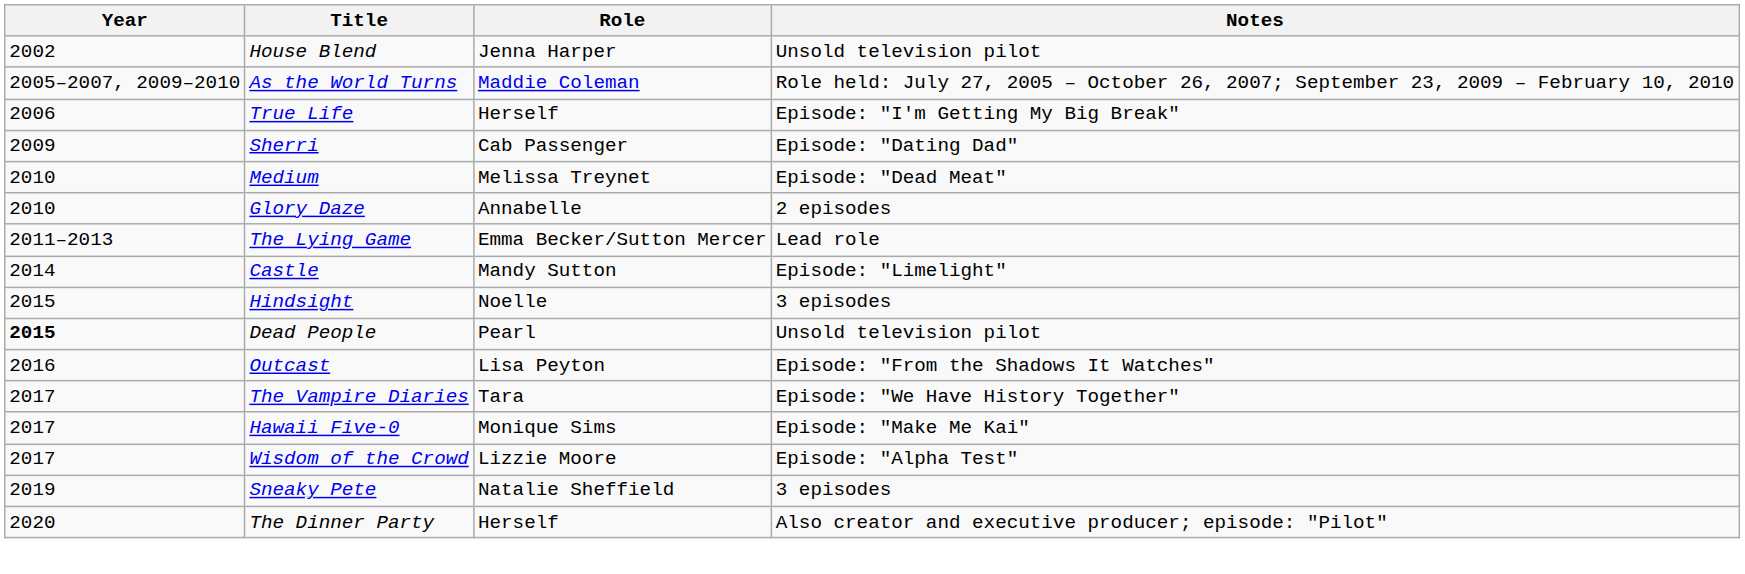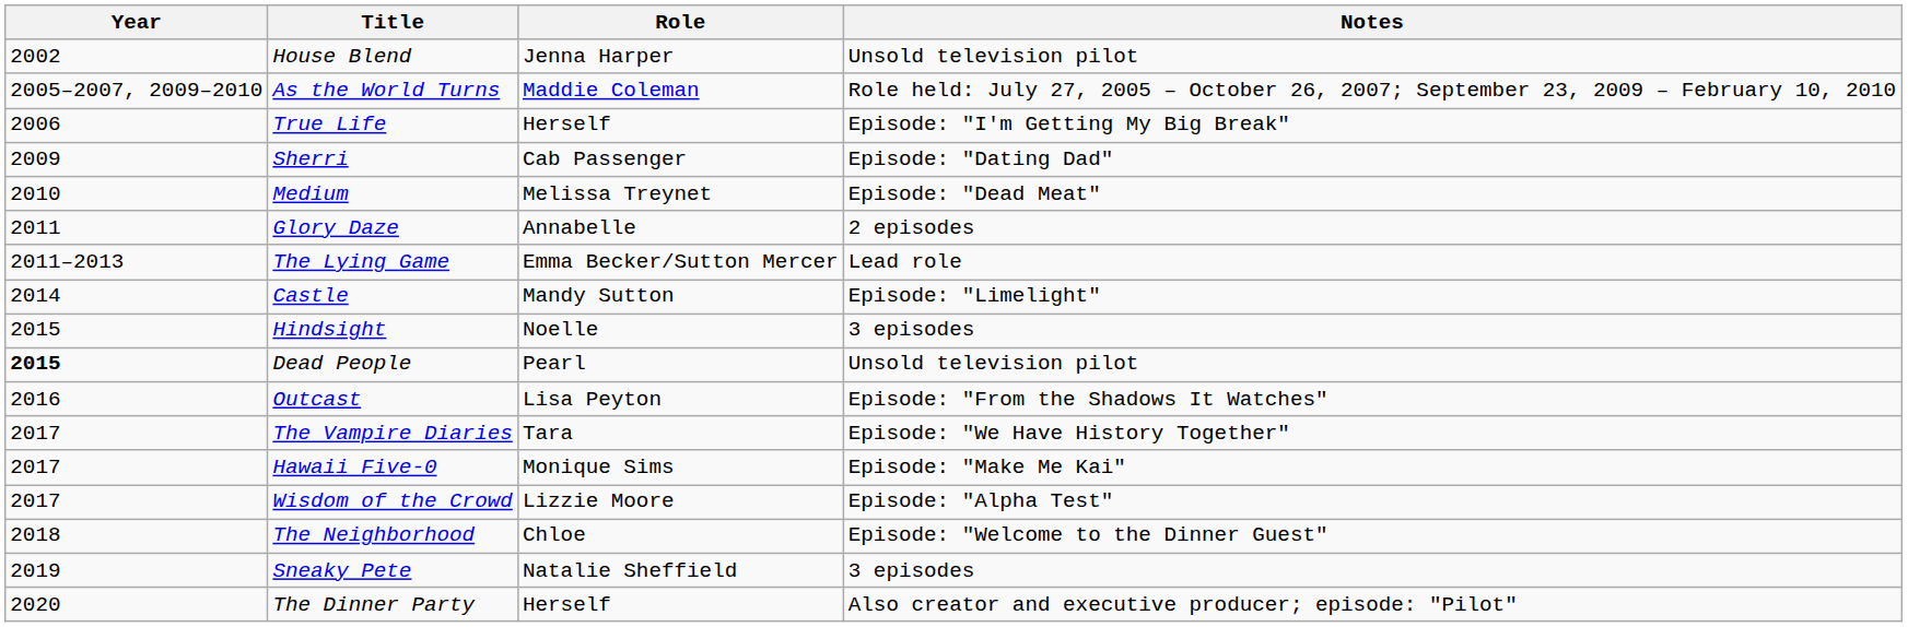 <table class="wikitable sortable">
 <tr>
 <th>Year</th>
 <th>Title</th>
 <th>Role</th>
 <th class="unsortable">Notes</th>
 </tr>
 <tr>
 <td>2002</td>
 <td><em>House Blend</em></td>
 <td>Jenna Harper</td>
 <td>Unsold television pilot</td>
 </tr>
 <tr>
 <td>2005–2007, 2009–2010</td>
 <td><em><a href='#'>As the World Turns</a></em></td>
 <td><a href='#'>Maddie Coleman</a></td>
 <td>Role held: July 27, 2005 – October 26, 2007; September 23, 2009 – February 10, 2010</td>
 </tr>
 <tr>
 <td>2006</td>
 <td><em><a href='#'>True Life</a></em></td>
 <td>Herself</td>
 <td>Episode: "I'm Getting My Big Break"</td>
 </tr>
 <tr>
 <td>2009</td>
 <td><em><a href='#'>Sherri</a></em></td>
 <td>Cab Passenger</td>
 <td>Episode: "Dating Dad"</td>
 </tr>
 <tr>
 <td>2010</td>
 <td><em><a href='#'>Medium</a></em></td>
 <td>Melissa Treynet</td>
 <td>Episode: "Dead Meat"</td>
 </tr>
 <tr>
-<td>2010</td>
+<td>2011</td>
 <td><em><a href='#'>Glory Daze</a></em></td>
 <td>Annabelle</td>
 <td>2 episodes</td>
 </tr>
 <tr>
 <td>2011–2013</td>
 <td><em><a href='#'>The Lying Game</a></em></td>
 <td>Emma Becker/Sutton Mercer</td>
 <td>Lead role</td>
 </tr>
 <tr>
 <td>2014</td>
 <td><em><a href='#'>Castle</a></em></td>
 <td>Mandy Sutton</td>
 <td>Episode: "Limelight"</td>
 </tr>
 <tr>
 <td>2015</td>
 <td><em><a href='#'>Hindsight</a></em></td>
 <td>Noelle</td>
 <td>3 episodes</td>
 </tr>
 <tr>
 <td><strong>2015</strong></td>
 <td><em>Dead People</em></td>
 <td>Pearl</td>
 <td>Unsold television pilot</td>
 </tr>
 <tr>
 <td>2016</td>
 <td><em><a href='#'>Outcast</a></em></td>
 <td>Lisa Peyton</td>
 <td>Episode: "From the Shadows It Watches"</td>
 </tr>
 <tr>
 <td>2017</td>
 <td><em><a href='#'>The Vampire Diaries</a></em></td>
 <td>Tara</td>
 <td>Episode: "We Have History Together"</td>
 </tr>
 <tr>
 <td>2017</td>
 <td><em><a href='#'>Hawaii Five-0</a></em></td>
 <td>Monique Sims</td>
 <td>Episode: "Make Me Kai"</td>
 </tr>
 <tr>
 <td>2017</td>
 <td><em><a href='#'>Wisdom of the Crowd</a></em></td>
 <td>Lizzie Moore</td>
 <td>Episode: "Alpha Test"</td>
 </tr>
 <tr>
+<td>2018</td>
+<td><em><a href='#'>The Neighborhood</a></em></td>
+<td>Chloe</td>
+<td>Episode: "Welcome to the Dinner Guest"</td>
+</tr>
+<tr>
 <td>2019</td>
 <td><em><a href='#'>Sneaky Pete</a></em></td>
 <td>Natalie Sheffield</td>
 <td>3 episodes</td>
 </tr>
 <tr>
 <td>2020</td>
 <td><em>The Dinner Party</em></td>
 <td>Herself</td>
 <td>Also creator and executive producer; episode: "Pilot"</td>
 </tr>
 </table>
